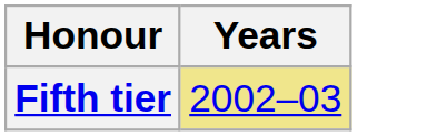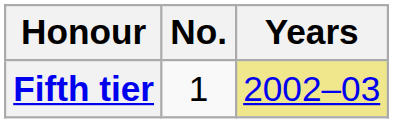 <table class="wikitable plainrowheaders">
 <tr>
 <th scope=col>Honour</th>
+<th scope=col>No.</th>
 <th scope=col>Years</th>
 </tr>
 <tr>
 <th scope=row><a href='#'>Fifth tier</a></th>
+<td align=center>1</td>
 <td style="background: khaki;"><a href='#'>2002–03</a></td>
 </tr>
 </table>
